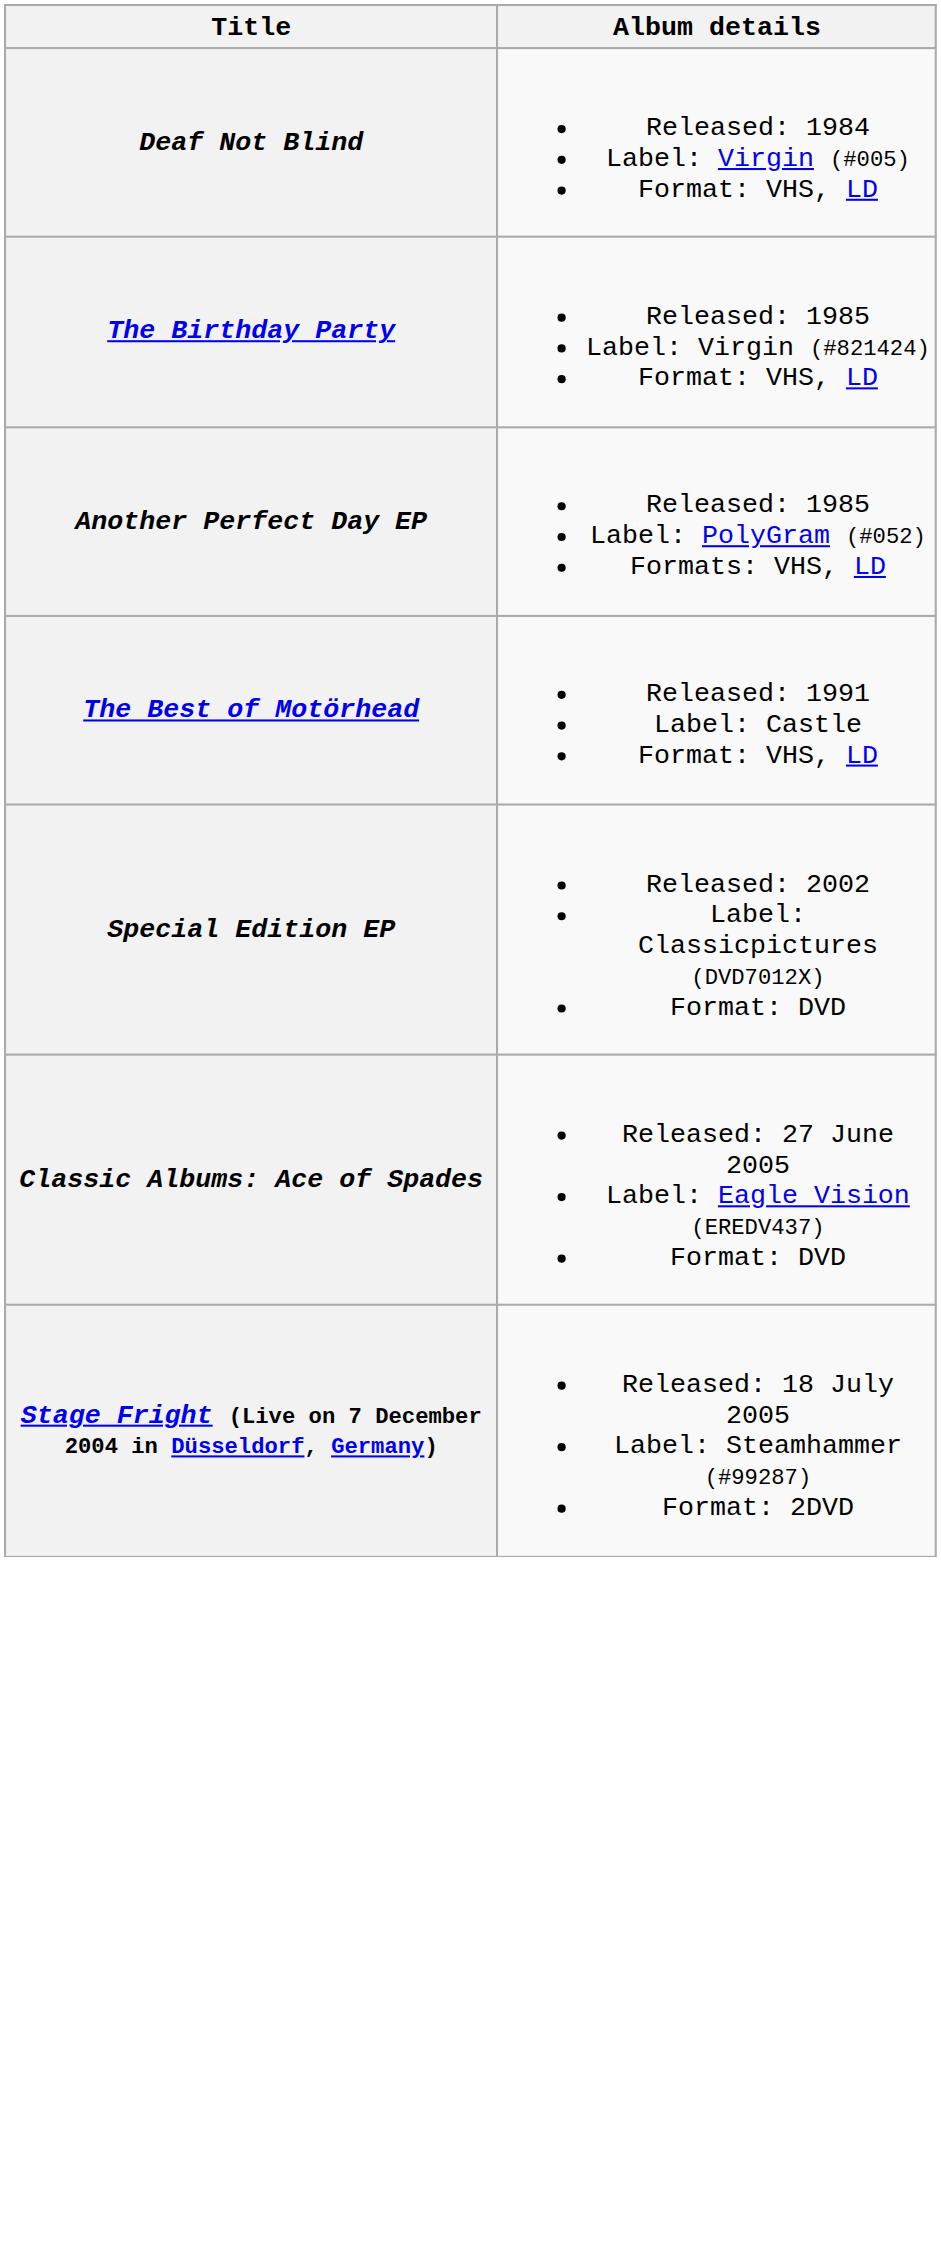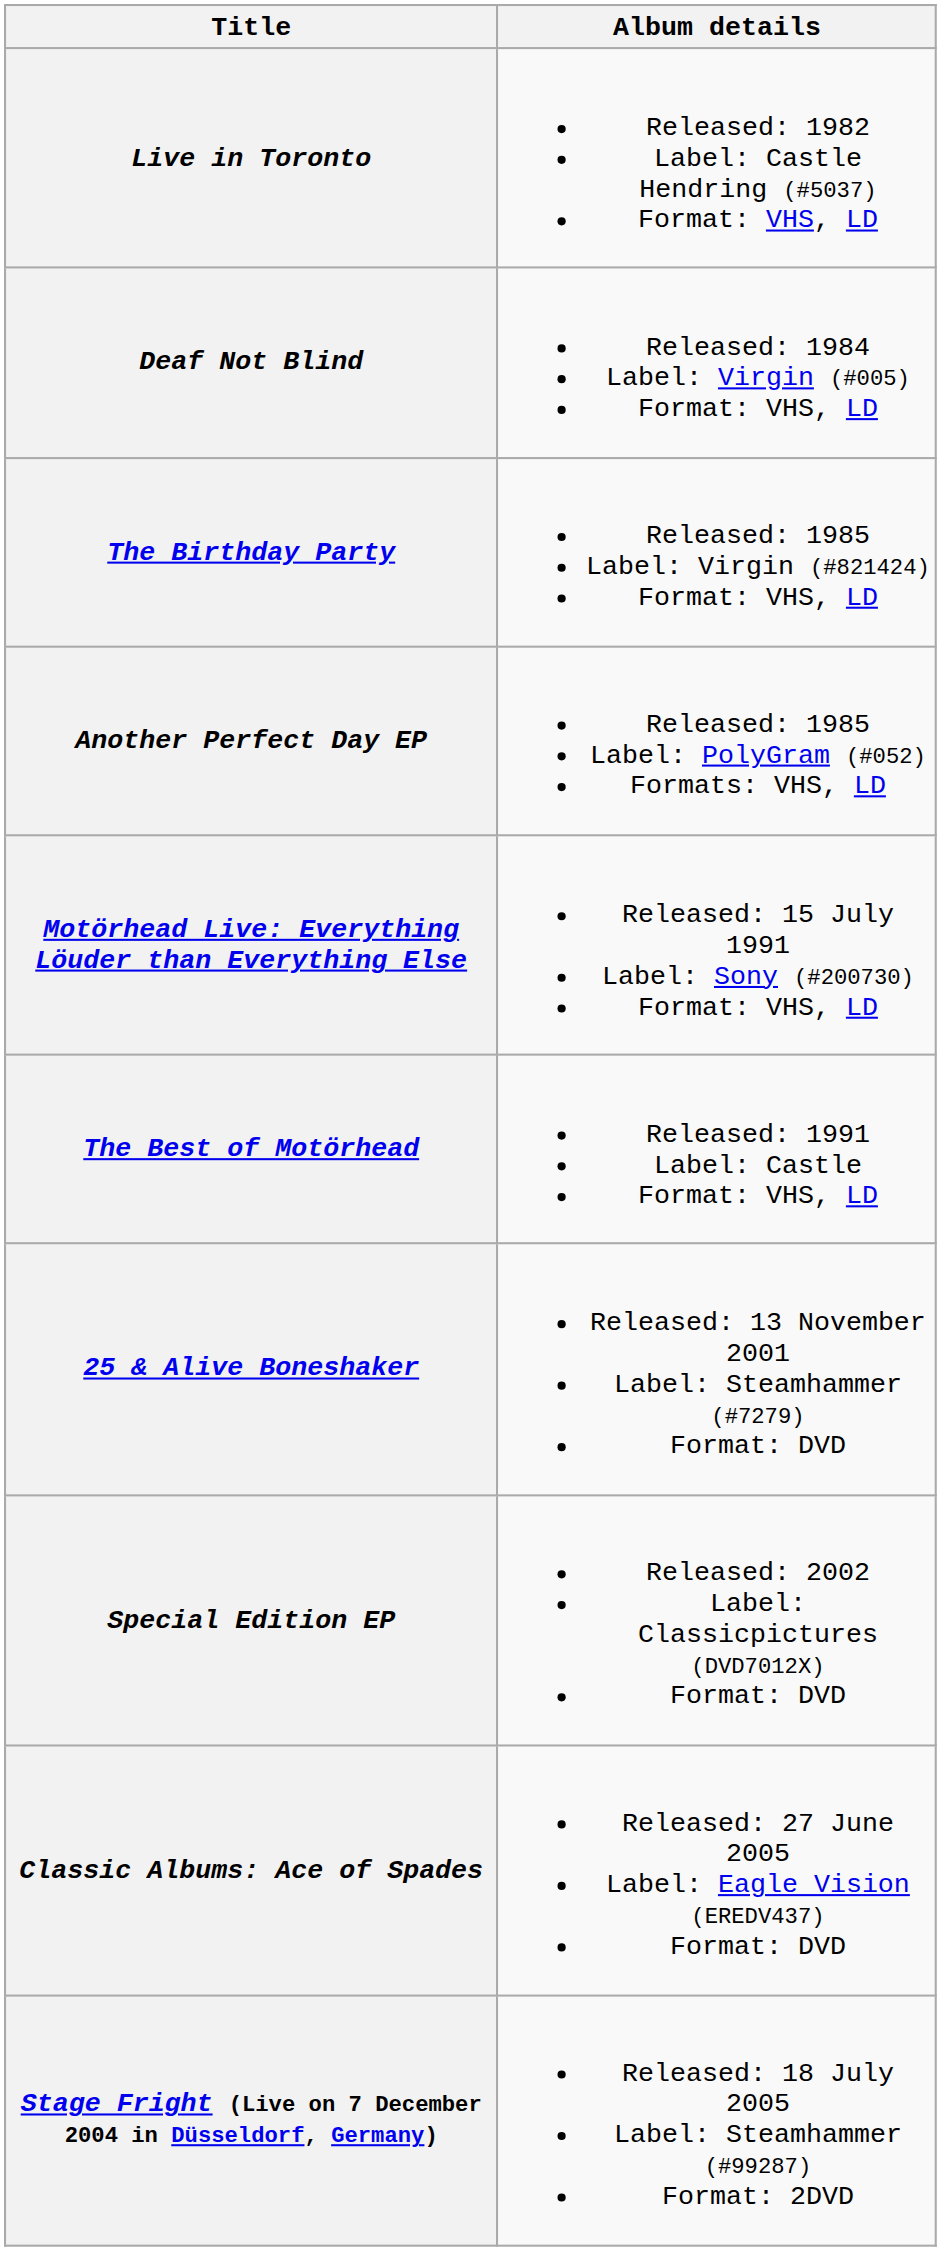 <table class="wikitable plainrowheaders" style="text-align:center;">
 <tr>
 <th scope="col" style="width:18em;">Title</th>
 <th scope="col" style="width:16em;">Album details</th>
+</tr>
+<tr>
+<th scope="row"><em>Live in Toronto</em></th>
+<td><br><ul><li>Released: 1982</li><li>Label: Castle Hendring <small>(#5037)</small></li><li>Format: <a href='#'>VHS</a>, <a href='#'>LD</a></li></ul></td>
 </tr>
 <tr>
 <th scope="row"><em>Deaf Not Blind</em></th>
 <td><br><ul><li>Released: 1984</li><li>Label: <a href='#'>Virgin</a> <small>(#005)</small></li><li>Format: VHS, <a href='#'>LD</a></li></ul></td>
 </tr>
 <tr>
 <th scope="row"><em><a href='#'>The Birthday Party</a></em></th>
 <td><br><ul><li>Released: 1985</li><li>Label: Virgin <small>(#821424)</small></li><li>Format: VHS, <a href='#'>LD</a></li></ul></td>
 </tr>
 <tr>
 <th scope="row"><em>Another Perfect Day EP</em></th>
 <td><br><ul><li>Released: 1985</li><li>Label: <a href='#'>PolyGram</a> <small>(#052)</small></li><li>Formats: VHS, <a href='#'>LD</a></li></ul></td>
 </tr>
 <tr>
+<th scope="row"><em><a href='#'>Motörhead Live: Everything Löuder than Everything Else</a></em></th>
+<td><br><ul><li>Released: 15 July 1991</li><li>Label: <a href='#'>Sony</a> <small>(#200730)</small></li><li>Format: VHS, <a href='#'>LD</a></li></ul></td>
+</tr>
+<tr>
 <th scope="row"><em><a href='#'>The Best of Motörhead</a></em></th>
 <td><br><ul><li>Released: 1991</li><li>Label: Castle</li><li>Format: VHS, <a href='#'>LD</a></li></ul></td>
+</tr>
+<tr>
+<th scope="row"><em><a href='#'>25 & Alive Boneshaker</a></em></th>
+<td><br><ul><li>Released: 13 November 2001</li><li>Label: Steamhammer <small>(#7279)</small></li><li>Format: DVD</li></ul></td>
 </tr>
 <tr>
 <th scope="row"><em>Special Edition EP</em></th>
 <td><br><ul><li>Released: 2002</li><li>Label: Classicpictures <small>(DVD7012X)</small></li><li>Format: DVD</li></ul></td>
 </tr>
 <tr>
 <th scope="row"><em>Classic Albums: Ace of Spades</em></th>
 <td><br><ul><li>Released: 27 June 2005</li><li>Label: <a href='#'>Eagle Vision</a> <small>(EREDV437)</small></li><li>Format: DVD</li></ul></td>
 </tr>
 <tr>
 <th scope="row"><em><a href='#'>Stage Fright</a></em> <small>(Live on 7 December 2004 in <a href='#'>Düsseldorf</a>, <a href='#'>Germany</a>)</small></th>
 <td><br><ul><li>Released: 18 July 2005</li><li>Label: Steamhammer <small>(#99287)</small></li><li>Format: 2DVD</li></ul></td>
 </tr>
 </table>
